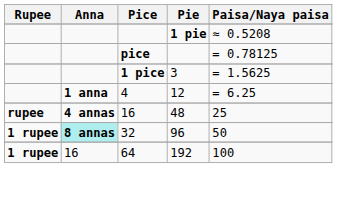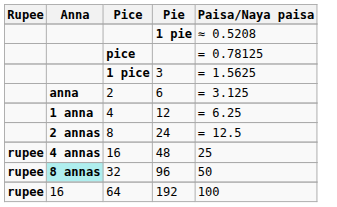 <table class="wikitable" style="font-size: 100%;">
 <tr>
 <th>Rupee</th>
 <th>Anna</th>
 <th>Pice</th>
 <th>Pie</th>
 <th>Paisa/Naya paisa</th>
 </tr>
 <tr>
 </tr>
 <tr>
 <td></td>
 <td><strong></strong></td>
 <td></td>
 <td><strong>1 pie</strong></td>
 <td> ≈ 0.5208</td>
 </tr>
 <tr>
 </tr>
 <tr>
 <td></td>
 <td></td>
 <td><strong> pice</strong></td>
 <td></td>
 <td> = 0.78125</td>
 </tr>
 <tr>
 </tr>
 <tr>
 <td></td>
 <td></td>
 <td><strong>1 pice</strong></td>
 <td>3</td>
 <td> = 1.5625</td>
 </tr>
 <tr>
 </tr>
 <tr>
+<td></td>
+<td><strong> anna</strong></td>
+<td>2</td>
+<td>6</td>
+<td> = 3.125</td>
+</tr>
+<tr>
 </tr>
 <tr>
 <td></td>
 <td><strong>1 anna</strong></td>
 <td>4</td>
 <td>12</td>
 <td> = 6.25</td>
 </tr>
 <tr>
+</tr>
+<tr>
+<td></td>
+<td><strong>2 annas</strong></td>
+<td>8</td>
+<td>24</td>
+<td> = 12.5</td>
 </tr>
 <tr>
 </tr>
 <tr>
 <td><strong> rupee</strong></td>
 <td><strong>4 annas</strong></td>
 <td>16</td>
 <td>48</td>
 <td>25</td>
 </tr>
 <tr>
 </tr>
 <tr>
-<td><strong>1 rupee</strong></td>
+<td><strong> rupee</strong></td>
 <td style="background: paleturquoise;"><strong>8 annas</strong></td>
 <td>32</td>
 <td>96</td>
 <td>50</td>
 </tr>
 <tr>
 </tr>
 <tr>
-<td><strong>1 rupee</strong></td>
+<td><strong> rupee</strong></td>
 <td>16</td>
 <td>64</td>
 <td>192</td>
 <td>100</td>
 </tr>
 </table>
